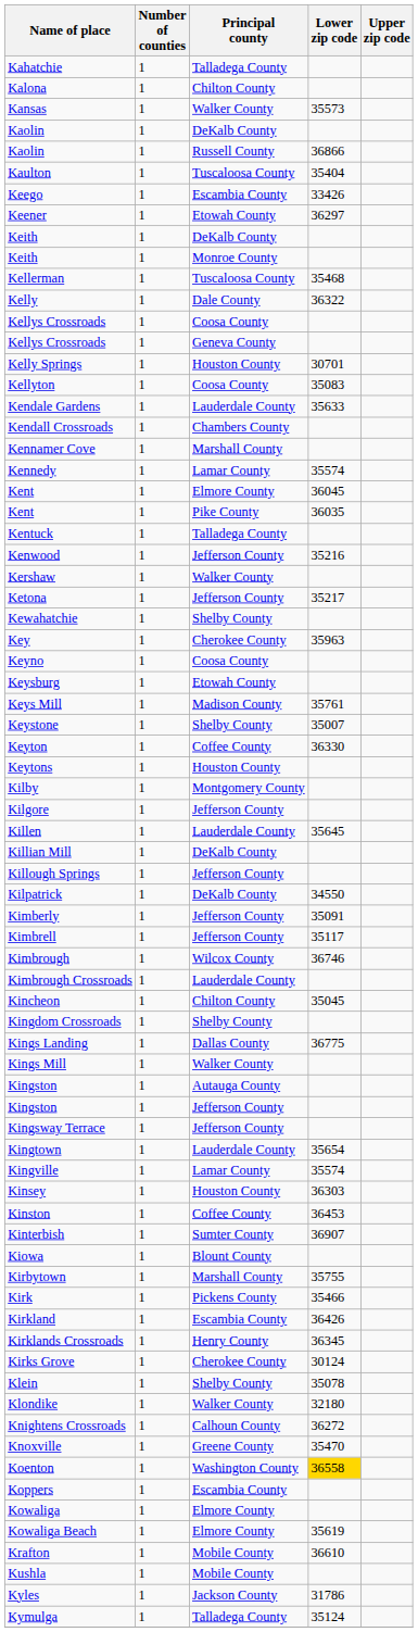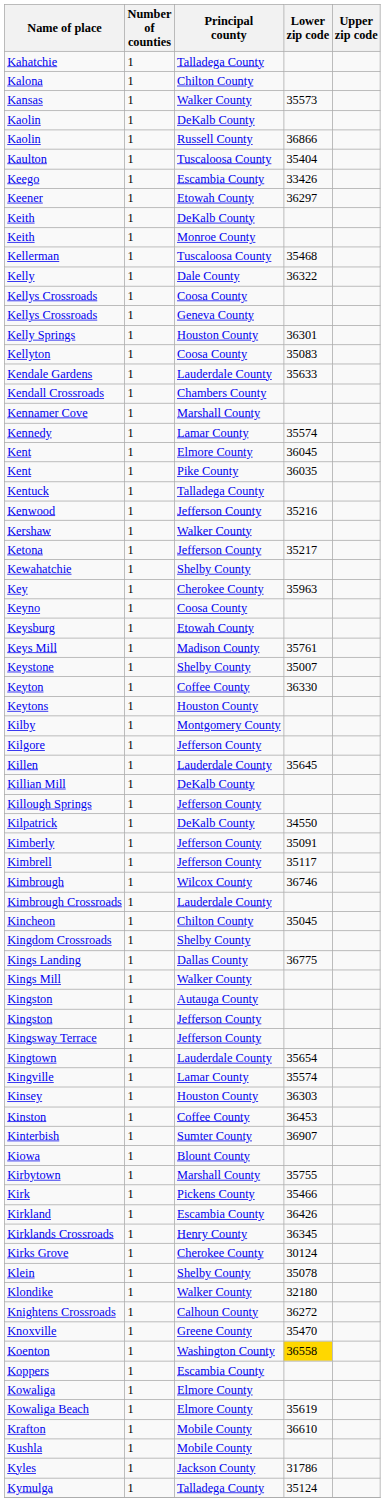 <table class="wikitable">
 <tr>
 <th>Name of place</th>
 <th>Number<br>of<br>counties</th>
 <th>Principal<br>county</th>
 <th>Lower <br>zip code</th>
 <th>Upper <br>zip code</th>
 </tr>
 <tr>
 <td><a href='#'>Kahatchie</a></td>
 <td>1</td>
 <td><a href='#'>Talladega County</a></td>
 <td> </td>
 <td> </td>
 </tr>
 <tr>
 <td><a href='#'>Kalona</a></td>
 <td>1</td>
 <td><a href='#'>Chilton County</a></td>
 <td> </td>
 <td> </td>
 </tr>
 <tr>
 <td><a href='#'>Kansas</a></td>
 <td>1</td>
 <td><a href='#'>Walker County</a></td>
 <td>35573</td>
 <td> </td>
 </tr>
 <tr>
 <td><a href='#'>Kaolin</a></td>
 <td>1</td>
 <td><a href='#'>DeKalb County</a></td>
 <td> </td>
 <td> </td>
 </tr>
 <tr>
 <td><a href='#'>Kaolin</a></td>
 <td>1</td>
 <td><a href='#'>Russell County</a></td>
 <td>36866</td>
 <td> </td>
 </tr>
 <tr>
 <td><a href='#'>Kaulton</a></td>
 <td>1</td>
 <td><a href='#'>Tuscaloosa County</a></td>
 <td>35404</td>
 <td> </td>
 </tr>
 <tr>
 <td><a href='#'>Keego</a></td>
 <td>1</td>
 <td><a href='#'>Escambia County</a></td>
 <td>33426</td>
 <td> </td>
 </tr>
 <tr>
 <td><a href='#'>Keener</a></td>
 <td>1</td>
 <td><a href='#'>Etowah County</a></td>
 <td>36297</td>
 <td> </td>
 </tr>
 <tr>
 <td><a href='#'>Keith</a></td>
 <td>1</td>
 <td><a href='#'>DeKalb County</a></td>
 <td> </td>
 <td> </td>
 </tr>
 <tr>
 <td><a href='#'>Keith</a></td>
 <td>1</td>
 <td><a href='#'>Monroe County</a></td>
 <td> </td>
 <td> </td>
 </tr>
 <tr>
 <td><a href='#'>Kellerman</a></td>
 <td>1</td>
 <td><a href='#'>Tuscaloosa County</a></td>
 <td>35468</td>
 <td> </td>
 </tr>
 <tr>
 <td><a href='#'>Kelly</a></td>
 <td>1</td>
 <td><a href='#'>Dale County</a></td>
 <td>36322</td>
 <td> </td>
 </tr>
 <tr>
 <td><a href='#'>Kellys Crossroads</a></td>
 <td>1</td>
 <td><a href='#'>Coosa County</a></td>
 <td> </td>
 <td> </td>
 </tr>
 <tr>
 <td><a href='#'>Kellys Crossroads</a></td>
 <td>1</td>
 <td><a href='#'>Geneva County</a></td>
 <td> </td>
 <td> </td>
 </tr>
 <tr>
 <td><a href='#'>Kelly Springs</a></td>
 <td>1</td>
 <td><a href='#'>Houston County</a></td>
-<td>30701</td>
+<td>36301</td>
 <td> </td>
 </tr>
 <tr>
 <td><a href='#'>Kellyton</a></td>
 <td>1</td>
 <td><a href='#'>Coosa County</a></td>
 <td>35083</td>
 <td> </td>
 </tr>
 <tr>
 <td><a href='#'>Kendale Gardens</a></td>
 <td>1</td>
 <td><a href='#'>Lauderdale County</a></td>
 <td>35633</td>
 <td> </td>
 </tr>
 <tr>
 <td><a href='#'>Kendall Crossroads</a></td>
 <td>1</td>
 <td><a href='#'>Chambers County</a></td>
 <td> </td>
 <td> </td>
 </tr>
 <tr>
 <td><a href='#'>Kennamer Cove</a></td>
 <td>1</td>
 <td><a href='#'>Marshall County</a></td>
 <td> </td>
 <td> </td>
 </tr>
 <tr>
 <td><a href='#'>Kennedy</a></td>
 <td>1</td>
 <td><a href='#'>Lamar County</a></td>
 <td>35574</td>
 <td> </td>
 </tr>
 <tr>
 <td><a href='#'>Kent</a></td>
 <td>1</td>
 <td><a href='#'>Elmore County</a></td>
 <td>36045</td>
 <td> </td>
 </tr>
 <tr>
 <td><a href='#'>Kent</a></td>
 <td>1</td>
 <td><a href='#'>Pike County</a></td>
 <td>36035</td>
 <td> </td>
 </tr>
 <tr>
 <td><a href='#'>Kentuck</a></td>
 <td>1</td>
 <td><a href='#'>Talladega County</a></td>
 <td> </td>
 <td> </td>
 </tr>
 <tr>
 <td><a href='#'>Kenwood</a></td>
 <td>1</td>
 <td><a href='#'>Jefferson County</a></td>
 <td>35216</td>
 <td> </td>
 </tr>
 <tr>
 <td><a href='#'>Kershaw</a></td>
 <td>1</td>
 <td><a href='#'>Walker County</a></td>
 <td> </td>
 <td> </td>
 </tr>
 <tr>
 <td><a href='#'>Ketona</a></td>
 <td>1</td>
 <td><a href='#'>Jefferson County</a></td>
 <td>35217</td>
 <td> </td>
 </tr>
 <tr>
 <td><a href='#'>Kewahatchie</a></td>
 <td>1</td>
 <td><a href='#'>Shelby County</a></td>
 <td> </td>
 <td> </td>
 </tr>
 <tr>
 <td><a href='#'>Key</a></td>
 <td>1</td>
 <td><a href='#'>Cherokee County</a></td>
 <td>35963</td>
 <td> </td>
 </tr>
 <tr>
 <td><a href='#'>Keyno</a></td>
 <td>1</td>
 <td><a href='#'>Coosa County</a></td>
 <td> </td>
 <td> </td>
 </tr>
 <tr>
 <td><a href='#'>Keysburg</a></td>
 <td>1</td>
 <td><a href='#'>Etowah County</a></td>
 <td> </td>
 <td> </td>
 </tr>
 <tr>
 <td><a href='#'>Keys Mill</a></td>
 <td>1</td>
 <td><a href='#'>Madison County</a></td>
 <td>35761</td>
 <td> </td>
 </tr>
 <tr>
 <td><a href='#'>Keystone</a></td>
 <td>1</td>
 <td><a href='#'>Shelby County</a></td>
 <td>35007</td>
 <td> </td>
 </tr>
 <tr>
 <td><a href='#'>Keyton</a></td>
 <td>1</td>
 <td><a href='#'>Coffee County</a></td>
 <td>36330</td>
 <td> </td>
 </tr>
 <tr>
 <td><a href='#'>Keytons</a></td>
 <td>1</td>
 <td><a href='#'>Houston County</a></td>
 <td> </td>
 <td> </td>
 </tr>
 <tr>
 <td><a href='#'>Kilby</a></td>
 <td>1</td>
 <td><a href='#'>Montgomery County</a></td>
 <td> </td>
 <td> </td>
 </tr>
 <tr>
 <td><a href='#'>Kilgore</a></td>
 <td>1</td>
 <td><a href='#'>Jefferson County</a></td>
 <td> </td>
 <td> </td>
 </tr>
 <tr>
 <td><a href='#'>Killen</a></td>
 <td>1</td>
 <td><a href='#'>Lauderdale County</a></td>
 <td>35645</td>
 <td> </td>
 </tr>
 <tr>
 <td><a href='#'>Killian Mill</a></td>
 <td>1</td>
 <td><a href='#'>DeKalb County</a></td>
 <td> </td>
 <td> </td>
 </tr>
 <tr>
 <td><a href='#'>Killough Springs</a></td>
 <td>1</td>
 <td><a href='#'>Jefferson County</a></td>
 <td> </td>
 <td> </td>
 </tr>
 <tr>
 <td><a href='#'>Kilpatrick</a></td>
 <td>1</td>
 <td><a href='#'>DeKalb County</a></td>
 <td>34550</td>
 <td> </td>
 </tr>
 <tr>
 <td><a href='#'>Kimberly</a></td>
 <td>1</td>
 <td><a href='#'>Jefferson County</a></td>
 <td>35091</td>
 <td> </td>
 </tr>
 <tr>
 <td><a href='#'>Kimbrell</a></td>
 <td>1</td>
 <td><a href='#'>Jefferson County</a></td>
 <td>35117</td>
 <td> </td>
 </tr>
 <tr>
 <td><a href='#'>Kimbrough</a></td>
 <td>1</td>
 <td><a href='#'>Wilcox County</a></td>
 <td>36746</td>
 <td> </td>
 </tr>
 <tr>
 <td><a href='#'>Kimbrough Crossroads</a></td>
 <td>1</td>
 <td><a href='#'>Lauderdale County</a></td>
 <td> </td>
 <td> </td>
 </tr>
 <tr>
 <td><a href='#'>Kincheon</a></td>
 <td>1</td>
 <td><a href='#'>Chilton County</a></td>
 <td>35045</td>
 <td> </td>
 </tr>
 <tr>
 <td><a href='#'>Kingdom Crossroads</a></td>
 <td>1</td>
 <td><a href='#'>Shelby County</a></td>
 <td> </td>
 <td> </td>
 </tr>
 <tr>
 <td><a href='#'>Kings Landing</a></td>
 <td>1</td>
 <td><a href='#'>Dallas County</a></td>
 <td>36775</td>
 <td> </td>
 </tr>
 <tr>
 <td><a href='#'>Kings Mill</a></td>
 <td>1</td>
 <td><a href='#'>Walker County</a></td>
 <td> </td>
 <td> </td>
 </tr>
 <tr>
 <td><a href='#'>Kingston</a></td>
 <td>1</td>
 <td><a href='#'>Autauga County</a></td>
 <td> </td>
 <td> </td>
 </tr>
 <tr>
 <td><a href='#'>Kingston</a></td>
 <td>1</td>
 <td><a href='#'>Jefferson County</a></td>
 <td> </td>
 <td> </td>
 </tr>
 <tr>
 <td><a href='#'>Kingsway Terrace</a></td>
 <td>1</td>
 <td><a href='#'>Jefferson County</a></td>
 <td> </td>
 <td> </td>
 </tr>
 <tr>
 <td><a href='#'>Kingtown</a></td>
 <td>1</td>
 <td><a href='#'>Lauderdale County</a></td>
 <td>35654</td>
 <td> </td>
 </tr>
 <tr>
 <td><a href='#'>Kingville</a></td>
 <td>1</td>
 <td><a href='#'>Lamar County</a></td>
 <td>35574</td>
 <td> </td>
 </tr>
 <tr>
 <td><a href='#'>Kinsey</a></td>
 <td>1</td>
 <td><a href='#'>Houston County</a></td>
 <td>36303</td>
 <td> </td>
 </tr>
 <tr>
 <td><a href='#'>Kinston</a></td>
 <td>1</td>
 <td><a href='#'>Coffee County</a></td>
 <td>36453</td>
 <td> </td>
 </tr>
 <tr>
 <td><a href='#'>Kinterbish</a></td>
 <td>1</td>
 <td><a href='#'>Sumter County</a></td>
 <td>36907</td>
 <td> </td>
 </tr>
 <tr>
 <td><a href='#'>Kiowa</a></td>
 <td>1</td>
 <td><a href='#'>Blount County</a></td>
 <td> </td>
 <td> </td>
 </tr>
 <tr>
 <td><a href='#'>Kirbytown</a></td>
 <td>1</td>
 <td><a href='#'>Marshall County</a></td>
 <td>35755</td>
 <td> </td>
 </tr>
 <tr>
 <td><a href='#'>Kirk</a></td>
 <td>1</td>
 <td><a href='#'>Pickens County</a></td>
 <td>35466</td>
 <td> </td>
 </tr>
 <tr>
 <td><a href='#'>Kirkland</a></td>
 <td>1</td>
 <td><a href='#'>Escambia County</a></td>
 <td>36426</td>
 <td> </td>
 </tr>
 <tr>
 <td><a href='#'>Kirklands Crossroads</a></td>
 <td>1</td>
 <td><a href='#'>Henry County</a></td>
 <td>36345</td>
 <td> </td>
 </tr>
 <tr>
 <td><a href='#'>Kirks Grove</a></td>
 <td>1</td>
 <td><a href='#'>Cherokee County</a></td>
 <td>30124</td>
 <td> </td>
 </tr>
 <tr>
 <td><a href='#'>Klein</a></td>
 <td>1</td>
 <td><a href='#'>Shelby County</a></td>
 <td>35078</td>
 <td> </td>
 </tr>
 <tr>
 <td><a href='#'>Klondike</a></td>
 <td>1</td>
 <td><a href='#'>Walker County</a></td>
 <td>32180</td>
 <td> </td>
 </tr>
 <tr>
 <td><a href='#'>Knightens Crossroads</a></td>
 <td>1</td>
 <td><a href='#'>Calhoun County</a></td>
 <td>36272</td>
 <td> </td>
 </tr>
 <tr>
 <td><a href='#'>Knoxville</a></td>
 <td>1</td>
 <td><a href='#'>Greene County</a></td>
 <td>35470</td>
 <td> </td>
 </tr>
 <tr>
 <td><a href='#'>Koenton</a></td>
 <td>1</td>
 <td><a href='#'>Washington County</a></td>
 <td style="background: gold;">36558</td>
 <td> </td>
 </tr>
 <tr>
 <td><a href='#'>Koppers</a></td>
 <td>1</td>
 <td><a href='#'>Escambia County</a></td>
 <td> </td>
 <td> </td>
 </tr>
 <tr>
 <td><a href='#'>Kowaliga</a></td>
 <td>1</td>
 <td><a href='#'>Elmore County</a></td>
 <td> </td>
 <td> </td>
 </tr>
 <tr>
 <td><a href='#'>Kowaliga Beach</a></td>
 <td>1</td>
 <td><a href='#'>Elmore County</a></td>
 <td>35619</td>
 <td> </td>
 </tr>
 <tr>
 <td><a href='#'>Krafton</a></td>
 <td>1</td>
 <td><a href='#'>Mobile County</a></td>
 <td>36610</td>
 <td> </td>
 </tr>
 <tr>
 <td><a href='#'>Kushla</a></td>
 <td>1</td>
 <td><a href='#'>Mobile County</a></td>
 <td> </td>
 <td> </td>
 </tr>
 <tr>
 <td><a href='#'>Kyles</a></td>
 <td>1</td>
 <td><a href='#'>Jackson County</a></td>
 <td>31786</td>
 <td> </td>
 </tr>
 <tr>
 <td><a href='#'>Kymulga</a></td>
 <td>1</td>
 <td><a href='#'>Talladega County</a></td>
 <td>35124</td>
 <td> </td>
 </tr>
 <tr>
 </tr>
 </table>
